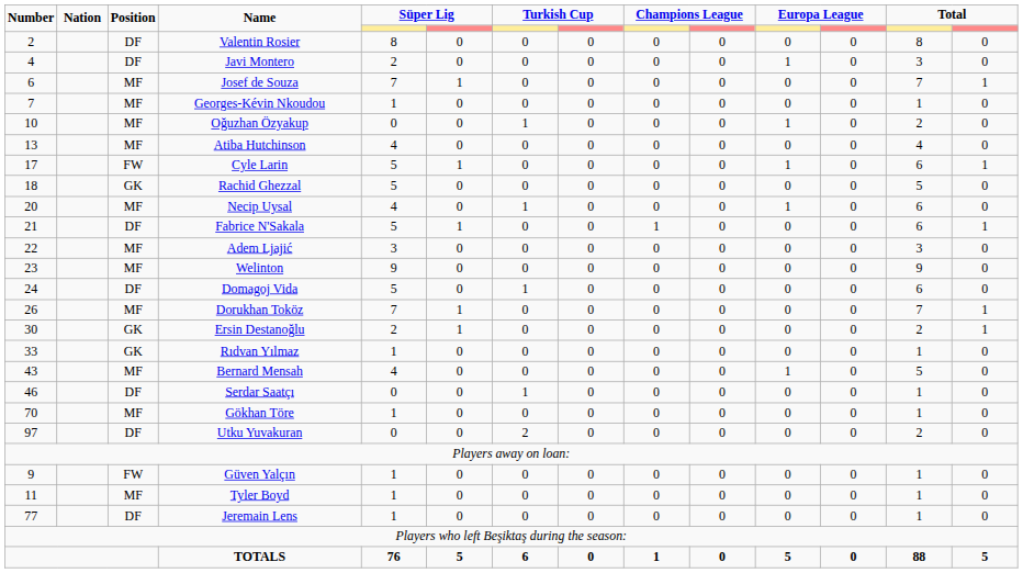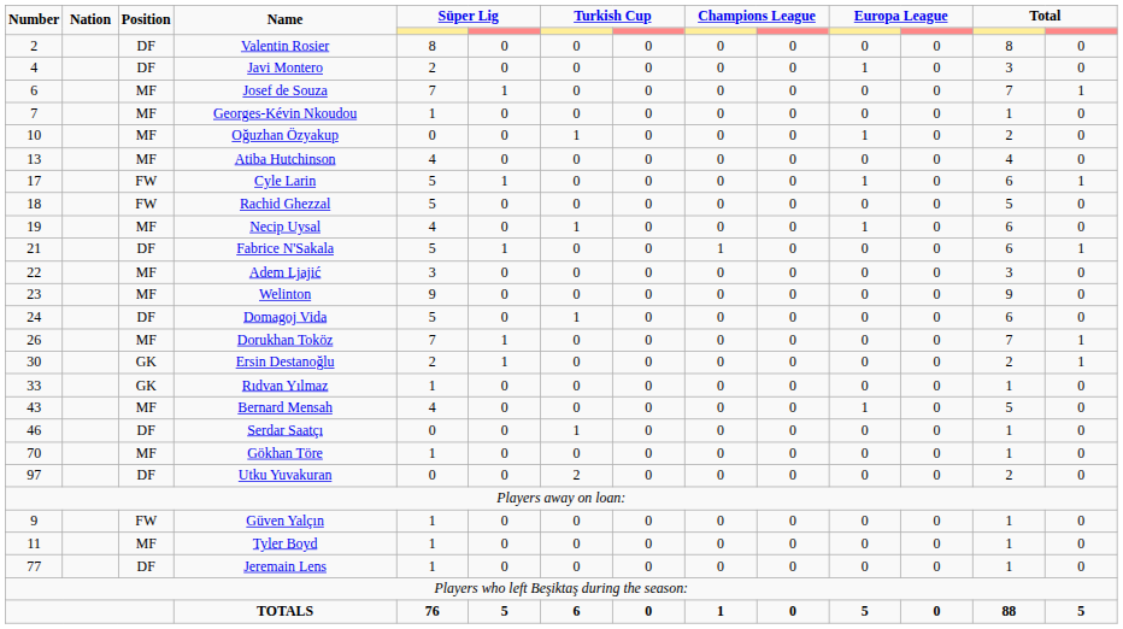 <table class="wikitable" style="text-align:center;">
 <tr>
 <td rowspan="2"  style="width:5%; text-align:center;"><strong>Number</strong></td>
 <td rowspan="2"  style="width:5%; text-align:center;"><strong>Nation</strong></td>
 <td rowspan="2"  style="width:5%; text-align:center;"><strong>Position</strong></td>
 <td rowspan="2"  style="width:20%; text-align:center;"><strong>Name</strong></td>
 <td colspan="2" style="text-align:center;"><strong><a href='#'>Süper Lig</a></strong></td>
 <td colspan="2" style="text-align:center;"><strong><a href='#'>Turkish Cup</a></strong></td>
 <td colspan="2" style="text-align:center;"><strong><a href='#'>Champions League</a></strong></td>
 <td colspan="2" style="text-align:center;"><strong><a href='#'>Europa League</a></strong></td>
 <td colspan="2" style="text-align:center;"><strong>Total</strong></td>
 </tr>
 <tr>
 <th style="width:60px; background:#fe9;"></th>
 <th style="width:60px; background:#ff8888;"></th>
 <th style="width:60px; background:#fe9;"></th>
 <th style="width:60px; background:#ff8888;"></th>
 <th style="width:60px; background:#fe9;"></th>
 <th style="width:60px; background:#ff8888;"></th>
 <th style="width:60px; background:#fe9;"></th>
 <th style="width:60px; background:#ff8888;"></th>
 <th style="width:60px; background:#fe9;"></th>
 <th style="width:60px; background:#ff8888;"></th>
 </tr>
 <tr>
 <td>2</td>
 <td></td>
 <td>DF</td>
 <td><a href='#'>Valentin Rosier</a></td>
 <td>8</td>
 <td>0</td>
 <td>0</td>
 <td>0</td>
 <td>0</td>
 <td>0</td>
 <td>0</td>
 <td>0</td>
 <td>8</td>
 <td>0</td>
 </tr>
 <tr>
 <td>4</td>
 <td></td>
 <td>DF</td>
 <td><a href='#'>Javi Montero</a></td>
 <td>2</td>
 <td>0</td>
 <td>0</td>
 <td>0</td>
 <td>0</td>
 <td>0</td>
 <td>1</td>
 <td>0</td>
 <td>3</td>
 <td>0</td>
 </tr>
 <tr>
 <td>6</td>
 <td></td>
 <td>MF</td>
 <td><a href='#'>Josef de Souza</a></td>
 <td>7</td>
 <td>1</td>
 <td>0</td>
 <td>0</td>
 <td>0</td>
 <td>0</td>
 <td>0</td>
 <td>0</td>
 <td>7</td>
 <td>1</td>
 </tr>
 <tr>
 <td>7</td>
 <td></td>
 <td>MF</td>
 <td><a href='#'>Georges-Kévin Nkoudou</a></td>
 <td>1</td>
 <td>0</td>
 <td>0</td>
 <td>0</td>
 <td>0</td>
 <td>0</td>
 <td>0</td>
 <td>0</td>
 <td>1</td>
 <td>0</td>
 </tr>
 <tr>
 <td>10</td>
 <td></td>
 <td>MF</td>
 <td><a href='#'>Oğuzhan Özyakup</a></td>
 <td>0</td>
 <td>0</td>
 <td>1</td>
 <td>0</td>
 <td>0</td>
 <td>0</td>
 <td>1</td>
 <td>0</td>
 <td>2</td>
 <td>0</td>
 </tr>
 <tr>
 <td>13</td>
 <td></td>
 <td>MF</td>
 <td><a href='#'>Atiba Hutchinson</a></td>
 <td>4</td>
 <td>0</td>
 <td>0</td>
 <td>0</td>
 <td>0</td>
 <td>0</td>
 <td>0</td>
 <td>0</td>
 <td>4</td>
 <td>0</td>
 </tr>
 <tr>
 <td>17</td>
 <td></td>
 <td>FW</td>
 <td><a href='#'>Cyle Larin</a></td>
 <td>5</td>
 <td>1</td>
 <td>0</td>
 <td>0</td>
 <td>0</td>
 <td>0</td>
 <td>1</td>
 <td>0</td>
 <td>6</td>
 <td>1</td>
 </tr>
 <tr>
 <td>18</td>
 <td></td>
-<td>GK</td>
+<td>FW</td>
 <td><a href='#'>Rachid Ghezzal</a></td>
 <td>5</td>
 <td>0</td>
 <td>0</td>
 <td>0</td>
 <td>0</td>
 <td>0</td>
 <td>0</td>
 <td>0</td>
 <td>5</td>
 <td>0</td>
 </tr>
 <tr>
-<td>20</td>
+<td>19</td>
 <td></td>
 <td>MF</td>
 <td><a href='#'>Necip Uysal</a></td>
 <td>4</td>
 <td>0</td>
 <td>1</td>
 <td>0</td>
 <td>0</td>
 <td>0</td>
 <td>1</td>
 <td>0</td>
 <td>6</td>
 <td>0</td>
 </tr>
 <tr>
 <td>21</td>
 <td></td>
 <td>DF</td>
 <td><a href='#'>Fabrice N'Sakala</a></td>
 <td>5</td>
 <td>1</td>
 <td>0</td>
 <td>0</td>
 <td>1</td>
 <td>0</td>
 <td>0</td>
 <td>0</td>
 <td>6</td>
 <td>1</td>
 </tr>
 <tr>
 <td>22</td>
 <td></td>
 <td>MF</td>
 <td><a href='#'>Adem Ljajić</a></td>
 <td>3</td>
 <td>0</td>
 <td>0</td>
 <td>0</td>
 <td>0</td>
 <td>0</td>
 <td>0</td>
 <td>0</td>
 <td>3</td>
 <td>0</td>
 </tr>
 <tr>
 <td>23</td>
 <td></td>
 <td>MF</td>
 <td><a href='#'>Welinton</a></td>
 <td>9</td>
 <td>0</td>
 <td>0</td>
 <td>0</td>
 <td>0</td>
 <td>0</td>
 <td>0</td>
 <td>0</td>
 <td>9</td>
 <td>0</td>
 </tr>
 <tr>
 <td>24</td>
 <td></td>
 <td>DF</td>
 <td><a href='#'>Domagoj Vida</a></td>
 <td>5</td>
 <td>0</td>
 <td>1</td>
 <td>0</td>
 <td>0</td>
 <td>0</td>
 <td>0</td>
 <td>0</td>
 <td>6</td>
 <td>0</td>
 </tr>
 <tr>
 <td>26</td>
 <td></td>
 <td>MF</td>
 <td><a href='#'>Dorukhan Toköz</a></td>
 <td>7</td>
 <td>1</td>
 <td>0</td>
 <td>0</td>
 <td>0</td>
 <td>0</td>
 <td>0</td>
 <td>0</td>
 <td>7</td>
 <td>1</td>
 </tr>
 <tr>
 <td>30</td>
 <td></td>
 <td>GK</td>
 <td><a href='#'>Ersin Destanoğlu</a></td>
 <td>2</td>
 <td>1</td>
 <td>0</td>
 <td>0</td>
 <td>0</td>
 <td>0</td>
 <td>0</td>
 <td>0</td>
 <td>2</td>
 <td>1</td>
 </tr>
 <tr>
 <td>33</td>
 <td></td>
 <td>GK</td>
 <td><a href='#'>Rıdvan Yılmaz</a></td>
 <td>1</td>
 <td>0</td>
 <td>0</td>
 <td>0</td>
 <td>0</td>
 <td>0</td>
 <td>0</td>
 <td>0</td>
 <td>1</td>
 <td>0</td>
 </tr>
 <tr>
 <td>43</td>
 <td></td>
 <td>MF</td>
 <td><a href='#'>Bernard Mensah</a></td>
 <td>4</td>
 <td>0</td>
 <td>0</td>
 <td>0</td>
 <td>0</td>
 <td>0</td>
 <td>1</td>
 <td>0</td>
 <td>5</td>
 <td>0</td>
 </tr>
 <tr>
 <td>46</td>
 <td></td>
 <td>DF</td>
 <td><a href='#'>Serdar Saatçı</a></td>
 <td>0</td>
 <td>0</td>
 <td>1</td>
 <td>0</td>
 <td>0</td>
 <td>0</td>
 <td>0</td>
 <td>0</td>
 <td>1</td>
 <td>0</td>
 </tr>
 <tr>
 <td>70</td>
 <td></td>
 <td>MF</td>
 <td><a href='#'>Gökhan Töre</a></td>
 <td>1</td>
 <td>0</td>
 <td>0</td>
 <td>0</td>
 <td>0</td>
 <td>0</td>
 <td>0</td>
 <td>0</td>
 <td>1</td>
 <td>0</td>
 </tr>
 <tr>
 <td>97</td>
 <td></td>
 <td>DF</td>
 <td><a href='#'>Utku Yuvakuran</a></td>
 <td>0</td>
 <td>0</td>
 <td>2</td>
 <td>0</td>
 <td>0</td>
 <td>0</td>
 <td>0</td>
 <td>0</td>
 <td>2</td>
 <td>0</td>
 </tr>
 <tr>
 <td colspan="14"><em>Players away on loan:</em></td>
 </tr>
 <tr>
 <td>9</td>
 <td></td>
 <td>FW</td>
 <td><a href='#'>Güven Yalçın</a></td>
 <td>1</td>
 <td>0</td>
 <td>0</td>
 <td>0</td>
 <td>0</td>
 <td>0</td>
 <td>0</td>
 <td>0</td>
 <td>1</td>
 <td>0</td>
 </tr>
 <tr>
 <td>11</td>
 <td></td>
 <td>MF</td>
 <td><a href='#'>Tyler Boyd</a></td>
 <td>1</td>
 <td>0</td>
 <td>0</td>
 <td>0</td>
 <td>0</td>
 <td>0</td>
 <td>0</td>
 <td>0</td>
 <td>1</td>
 <td>0</td>
 </tr>
 <tr>
 <td>77</td>
 <td></td>
 <td>DF</td>
 <td><a href='#'>Jeremain Lens</a></td>
 <td>1</td>
 <td>0</td>
 <td>0</td>
 <td>0</td>
 <td>0</td>
 <td>0</td>
 <td>0</td>
 <td>0</td>
 <td>1</td>
 <td>0</td>
 </tr>
 <tr>
 <td colspan="14"><em>Players who left Beşiktaş during the season:</em></td>
 </tr>
 <tr>
 <td colspan="3"></td>
 <td><strong>TOTALS</strong></td>
 <td><strong>76</strong></td>
 <td><strong>5</strong></td>
 <td><strong>6</strong></td>
 <td><strong>0</strong></td>
 <td><strong>1</strong></td>
 <td><strong>0</strong></td>
 <td><strong>5</strong></td>
 <td><strong>0</strong></td>
 <td><strong>88</strong></td>
 <td><strong>5</strong></td>
 </tr>
 </table>
